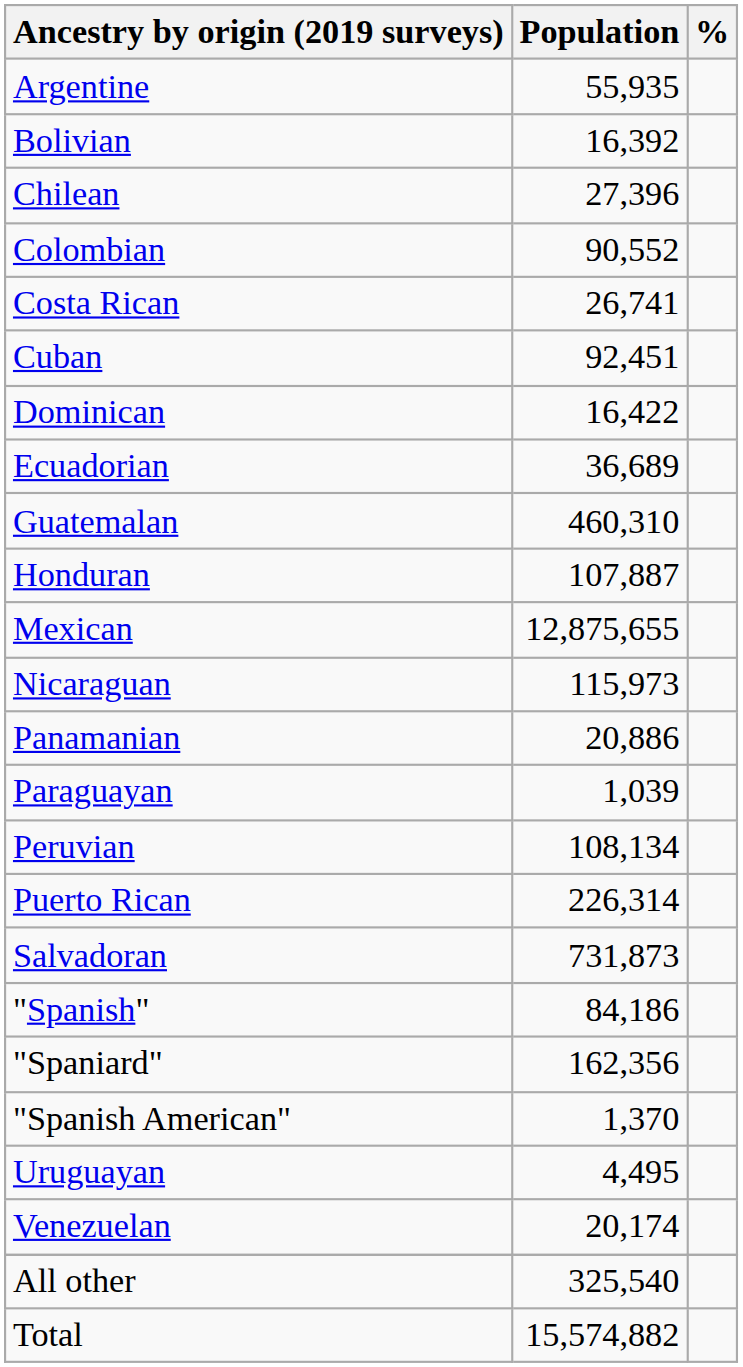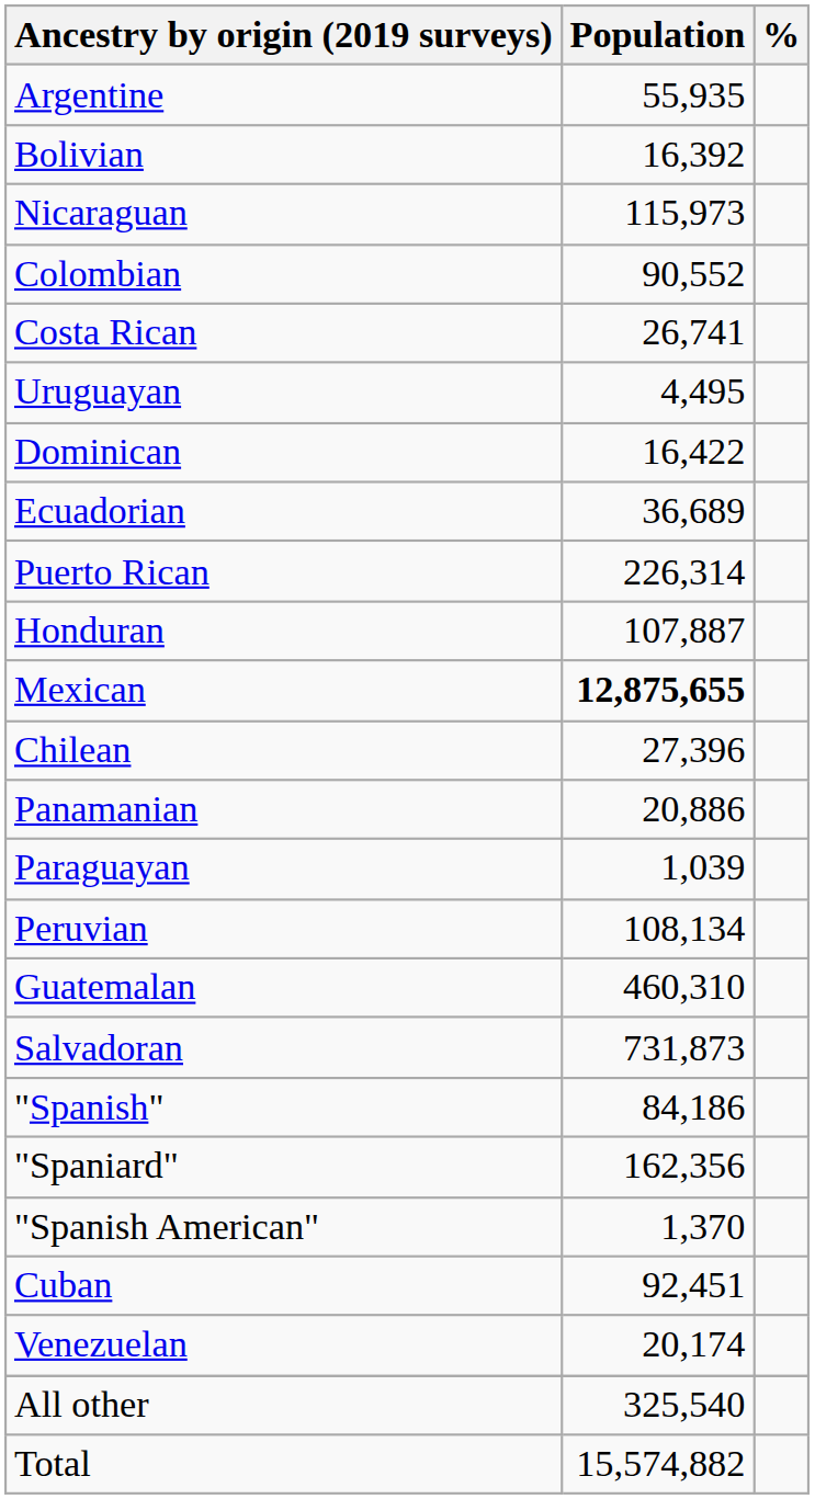 <table class="wikitable sortable" style>
 <tr style="background:#efefef;">
 <th>Ancestry by origin (2019 surveys)</th>
 <th>Population</th>
 <th>%</th>
 </tr>
 <tr>
 <td><a href='#'>Argentine</a></td>
 <td style="text-align:right;">55,935</td>
 <td style="text-align:right;"></td>
 </tr>
 <tr>
 <td><a href='#'>Bolivian</a></td>
 <td style="text-align:right;">16,392</td>
 <td style="text-align:right;"></td>
 </tr>
 <tr>
-<td><a href='#'>Chilean</a></td>
-<td style="text-align:right;">27,396</td>
+<td><a href='#'>Nicaraguan</a></td>
+<td style="text-align:right;">115,973</td>
 <td style="text-align:right;"></td>
 </tr>
 <tr>
 <td><a href='#'>Colombian</a></td>
 <td style="text-align:right;">90,552</td>
 <td style="text-align:right;"></td>
 </tr>
 <tr>
 <td><a href='#'>Costa Rican</a></td>
 <td style="text-align:right;">26,741</td>
 <td style="text-align:right;"></td>
 </tr>
 <tr>
-<td><a href='#'>Cuban</a></td>
-<td style="text-align:right;">92,451</td>
+<td><a href='#'>Uruguayan</a></td>
+<td style="text-align:right;">4,495</td>
 <td style="text-align:right;"></td>
 </tr>
 <tr>
 <td><a href='#'>Dominican</a></td>
 <td style="text-align:right;">16,422</td>
 <td style="text-align:right;"></td>
 </tr>
 <tr>
 <td><a href='#'>Ecuadorian</a></td>
 <td style="text-align:right;">36,689</td>
 <td style="text-align:right;"></td>
 </tr>
 <tr>
-<td><a href='#'>Guatemalan</a></td>
-<td style="text-align:right;">460,310</td>
+<td><a href='#'>Puerto Rican</a></td>
+<td style="text-align:right;">226,314</td>
 <td style="text-align:right;"></td>
 </tr>
 <tr>
 <td><a href='#'>Honduran</a></td>
 <td style="text-align:right;">107,887</td>
 <td style="text-align:right;"></td>
 </tr>
 <tr>
 <td><a href='#'>Mexican</a></td>
-<td style="text-align:right;">12,875,655</td>
+<td style="text-align:right;"><strong>12,875,655</strong></td>
 <td style="text-align:right;"></td>
 </tr>
 <tr>
-<td><a href='#'>Nicaraguan</a></td>
-<td style="text-align:right;">115,973</td>
+<td><a href='#'>Chilean</a></td>
+<td style="text-align:right;">27,396</td>
 <td style="text-align:right;"></td>
 </tr>
 <tr>
 <td><a href='#'>Panamanian</a></td>
 <td style="text-align:right;">20,886</td>
 <td style="text-align:right;"></td>
 </tr>
 <tr>
 <td><a href='#'>Paraguayan</a></td>
 <td style="text-align:right;">1,039</td>
 <td style="text-align:right;"></td>
 </tr>
 <tr>
 <td><a href='#'>Peruvian</a></td>
 <td style="text-align:right;">108,134</td>
 <td style="text-align:right;"></td>
 </tr>
 <tr>
-<td><a href='#'>Puerto Rican</a></td>
-<td style="text-align:right;">226,314</td>
+<td><a href='#'>Guatemalan</a></td>
+<td style="text-align:right;">460,310</td>
 <td style="text-align:right;"></td>
 </tr>
 <tr>
 <td><a href='#'>Salvadoran</a></td>
 <td style="text-align:right;">731,873</td>
 <td style="text-align:right;"></td>
 </tr>
 <tr>
 <td>"<a href='#'>Spanish</a>"</td>
 <td style="text-align:right;">84,186</td>
 <td style="text-align:right;"></td>
 </tr>
 <tr>
 <td>"Spaniard"</td>
 <td style="text-align:right;">162,356</td>
 <td style="text-align:right;"></td>
 </tr>
 <tr>
 <td>"Spanish American"</td>
 <td style="text-align:right;">1,370</td>
 <td style="text-align:right;"></td>
 </tr>
 <tr>
-<td><a href='#'>Uruguayan</a></td>
-<td style="text-align:right;">4,495</td>
+<td><a href='#'>Cuban</a></td>
+<td style="text-align:right;">92,451</td>
 <td style="text-align:right;"></td>
 </tr>
 <tr>
 <td><a href='#'>Venezuelan</a></td>
 <td style="text-align:right;">20,174</td>
 <td style="text-align:right;"></td>
 </tr>
 <tr>
 </tr>
 <tr class="sortbottom">
 <td>All other</td>
 <td style="text-align:right;">325,540</td>
 <td style="text-align:right;"></td>
 </tr>
 <tr class="sortbottom">
 <td>Total</td>
 <td style="text-align:right;">15,574,882</td>
 <td style="text-align:right;"></td>
 </tr>
 </table>
